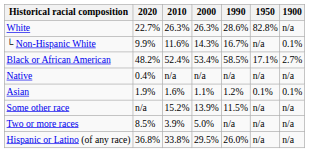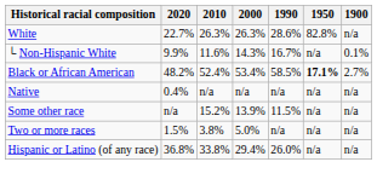 <table class="wikitable sortable collapsible mw-collapsed" style="font-size: 90%;">
 <tr>
 <th>Historical racial composition</th>
 <th>2020</th>
 <th>2010</th>
 <th>2000</th>
 <th>1990</th>
 <th>1950</th>
 <th>1900</th>
 </tr>
 <tr>
 <td><a href='#'>White</a></td>
 <td>22.7%</td>
 <td>26.3%</td>
 <td>26.3%</td>
 <td>28.6%</td>
 <td>82.8%</td>
 <td>n/a</td>
 </tr>
 <tr>
 <td>└ <a href='#'>Non-Hispanic White</a></td>
 <td>9.9%</td>
 <td>11.6%</td>
 <td>14.3%</td>
 <td>16.7%</td>
 <td>n/a</td>
 <td>0.1%</td>
 </tr>
 <tr>
 <td><a href='#'>Black or African American</a></td>
 <td>48.2%</td>
 <td>52.4%</td>
 <td>53.4%</td>
 <td>58.5%</td>
-<td>17.1%</td>
+<td><strong>17.1%</strong></td>
 <td>2.7%</td>
 </tr>
 <tr>
 <td><a href='#'>Native</a></td>
 <td>0.4%</td>
 <td>n/a</td>
 <td>n/a</td>
 <td>n/a</td>
 <td>n/a</td>
 <td>n/a</td>
 </tr>
 <tr>
-<td><a href='#'>Asian</a></td>
-<td>1.9%</td>
-<td>1.6%</td>
-<td>1.1%</td>
-<td>1.2%</td>
-<td>0.1%</td>
-<td>0.1%</td>
-</tr>
-<tr>
 <td><a href='#'>Some other race</a></td>
 <td>n/a</td>
 <td>15.2%</td>
 <td>13.9%</td>
 <td>11.5%</td>
 <td>n/a</td>
 <td>n/a</td>
 </tr>
 <tr>
 <td><a href='#'>Two or more races</a></td>
-<td>8.5%</td>
-<td>3.9%</td>
+<td>1.5%</td>
+<td>3.8%</td>
 <td>5.0%</td>
 <td>n/a</td>
 <td>n/a</td>
 <td>n/a</td>
 </tr>
 <tr>
 <td><a href='#'>Hispanic or Latino</a> (of any race)</td>
 <td>36.8%</td>
 <td>33.8%</td>
-<td>29.5%</td>
+<td>29.4%</td>
 <td>26.0%</td>
 <td>n/a</td>
 <td>n/a</td>
 </tr>
 </table>
